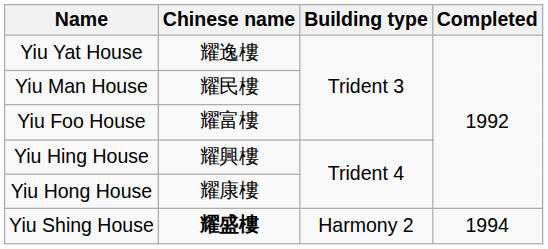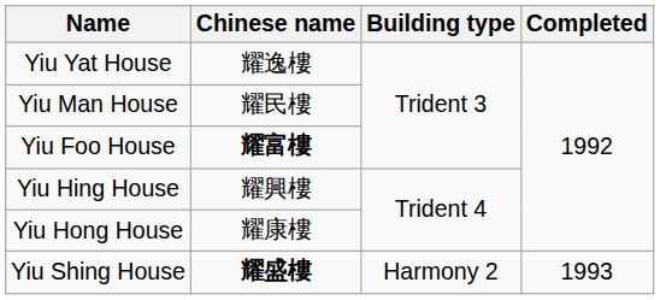 <table class="wikitable" style="text-align: center">
 <tr>
 <th>Name</th>
 <th>Chinese name</th>
 <th>Building type</th>
 <th>Completed</th>
 </tr>
 <tr>
 <td>Yiu Yat House</td>
 <td>耀逸樓</td>
 <td rowspan="3">Trident 3</td>
 <td rowspan="5">1992</td>
 </tr>
 <tr>
 <td>Yiu Man House</td>
 <td>耀民樓</td>
 </tr>
 <tr>
 <td>Yiu Foo House</td>
-<td>耀富樓</td>
+<td><strong>耀富樓</strong></td>
 </tr>
 <tr>
 <td>Yiu Hing House</td>
 <td>耀興樓</td>
 <td rowspan="2">Trident 4</td>
 </tr>
 <tr>
 <td>Yiu Hong House</td>
 <td>耀康樓</td>
 </tr>
 <tr>
 <td>Yiu Shing House</td>
 <td><strong>耀盛樓</strong></td>
 <td>Harmony 2</td>
-<td>1994</td>
+<td>1993</td>
 </tr>
 </table>
